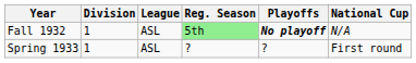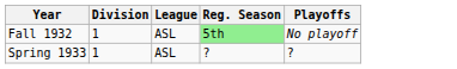 <table class="wikitable">
 <tr>
 <th>Year</th>
 <th>Division</th>
 <th>League</th>
 <th>Reg. Season</th>
 <th>Playoffs</th>
-<th>National Cup</th>
 </tr>
 <tr>
 <td>Fall 1932</td>
 <td>1</td>
 <td>ASL</td>
 <td style="background: lightgreen;">5th</td>
-<td><strong><em>No playoff</em></strong></td>
-<td><em>N/A</em></td>
+<td><em>No playoff</em></td>
 </tr>
 <tr>
 <td>Spring 1933</td>
 <td>1</td>
 <td>ASL</td>
 <td>?</td>
 <td>?</td>
-<td>First round</td>
 </tr>
 </table>
